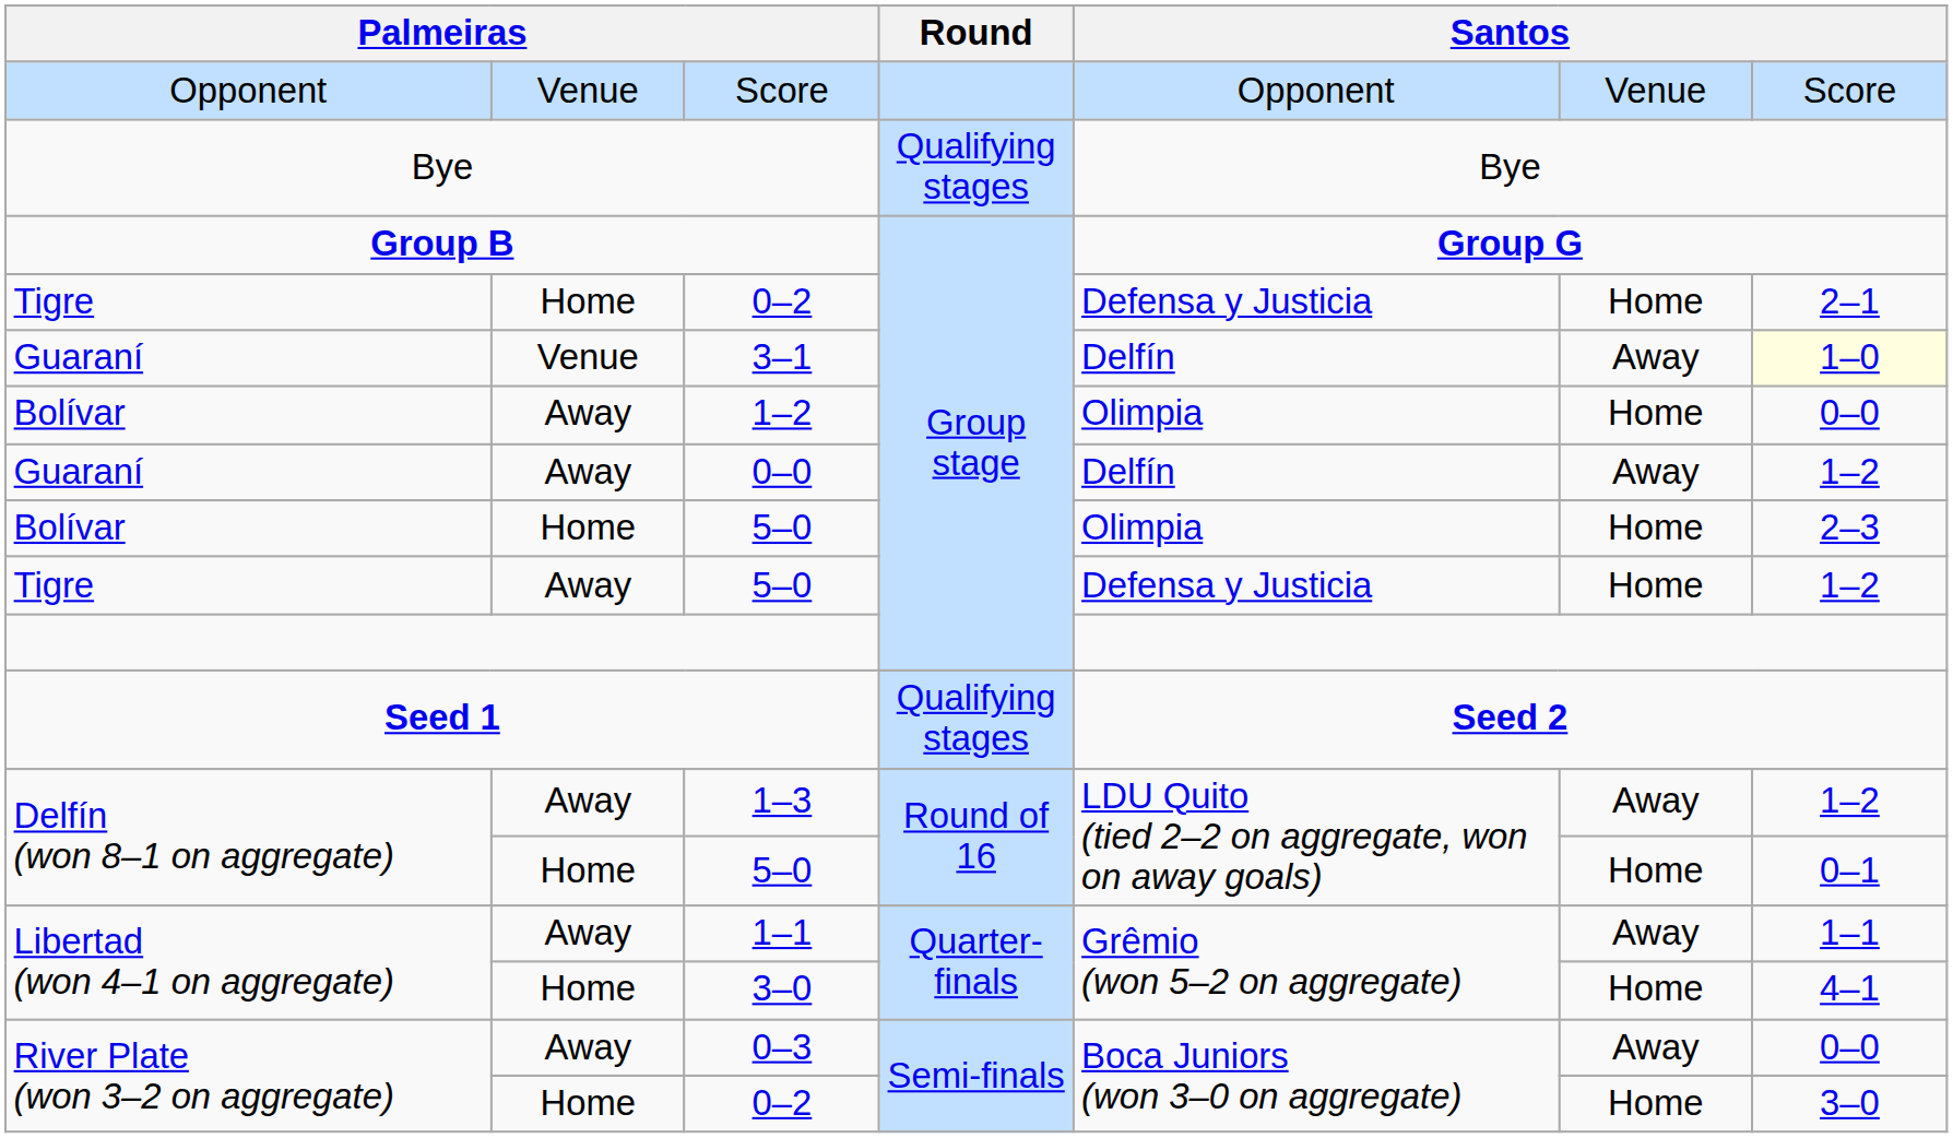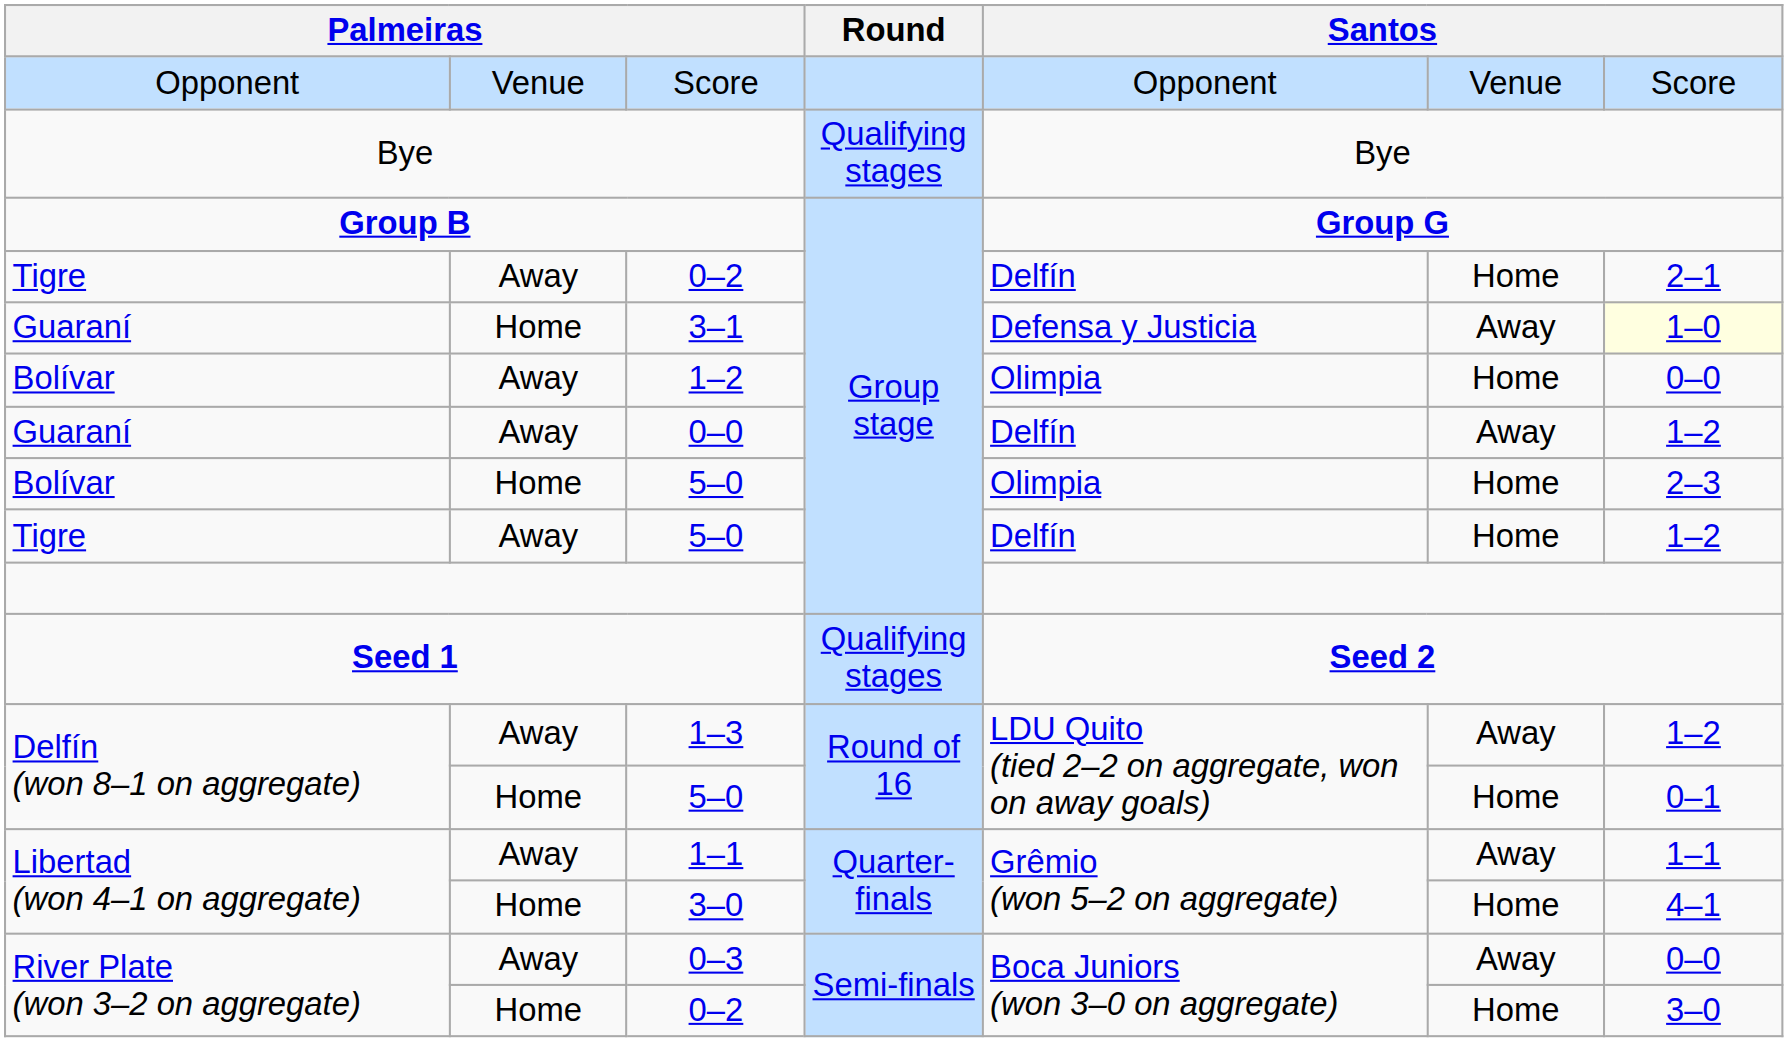 <table class="wikitable" style="text-align: center;">
 <tr>
 <th colspan=3> <a href='#'>Palmeiras</a></th>
 <th>Round</th>
 <th colspan=3> <a href='#'>Santos</a></th>
 </tr>
 <tr bgcolor=#c1e0ff>
 <td width=25%>Opponent</td>
 <td width=10%>Venue</td>
 <td width=10%>Score</td>
 <td width=10%></td>
 <td width=25%>Opponent</td>
 <td width=10%>Venue</td>
 <td width=10%>Score</td>
 </tr>
 <tr>
 <td colspan=3>Bye</td>
 <td bgcolor=#c1e0ff><a href='#'>Qualifying stages</a></td>
 <td colspan=3>Bye</td>
 </tr>
 <tr>
 <td colspan=3><strong><a href='#'>Group B</a></strong></td>
 <td rowspan=8 bgcolor=#c1e0ff><a href='#'>Group stage</a></td>
 <td colspan=3><strong><a href='#'>Group G</a></strong></td>
 </tr>
 <tr>
 <td align=left> <a href='#'>Tigre</a></td>
-<td>Home</td>
+<td>Away</td>
 <td><a href='#'>0–2</a></td>
-<td align=left> <a href='#'>Defensa y Justicia</a></td>
+<td align=left> <a href='#'>Delfín</a></td>
 <td>Home</td>
 <td><a href='#'>2–1</a></td>
 </tr>
 <tr>
 <td align=left> <a href='#'>Guaraní</a></td>
-<td width=10%>Venue</td>
+<td>Home</td>
 <td><a href='#'>3–1</a></td>
-<td align=left> <a href='#'>Delfín</a></td>
+<td align=left> <a href='#'>Defensa y Justicia</a></td>
 <td>Away</td>
 <td style="background: lightyellow;"><a href='#'>1–0</a></td>
 </tr>
 <tr>
 <td align=left> <a href='#'>Bolívar</a></td>
 <td>Away</td>
 <td><a href='#'>1–2</a></td>
 <td align=left> <a href='#'>Olimpia</a></td>
 <td>Home</td>
 <td><a href='#'>0–0</a></td>
 </tr>
 <tr>
 <td align=left> <a href='#'>Guaraní</a></td>
 <td>Away</td>
 <td><a href='#'>0–0</a></td>
 <td align=left> <a href='#'>Delfín</a></td>
 <td>Away</td>
 <td><a href='#'>1–2</a></td>
 </tr>
 <tr>
 <td align=left> <a href='#'>Bolívar</a></td>
 <td>Home</td>
 <td><a href='#'>5–0</a></td>
 <td align=left> <a href='#'>Olimpia</a></td>
 <td>Home</td>
 <td><a href='#'>2–3</a></td>
 </tr>
 <tr>
 <td align=left> <a href='#'>Tigre</a></td>
 <td>Away</td>
 <td><a href='#'>5–0</a></td>
-<td align=left> <a href='#'>Defensa y Justicia</a></td>
+<td align=left> <a href='#'>Delfín</a></td>
 <td>Home</td>
 <td><a href='#'>1–2</a></td>
 </tr>
 <tr>
 <td colspan=3 align=center valign=top><br></td>
 <td colspan=3 align=center valign=top><br></td>
 </tr>
 <tr>
 <td colspan=3><strong><a href='#'>Seed 1</a></strong></td>
 <td bgcolor=#c1e0ff><a href='#'>Qualifying stages</a></td>
 <td colspan=3><strong><a href='#'>Seed 2</a></strong></td>
 </tr>
 <tr>
 <td rowspan=2 align=left> <a href='#'>Delfín</a><br><em>(won 8–1 on aggregate)</em></td>
 <td>Away</td>
 <td><a href='#'>1–3</a></td>
 <td rowspan=2 bgcolor=#c1e0ff><a href='#'>Round of 16</a></td>
 <td rowspan=2 align=left> <a href='#'>LDU Quito</a><br><em>(tied 2–2 on aggregate, won on away goals)</em></td>
 <td>Away</td>
 <td><a href='#'>1–2</a></td>
 </tr>
 <tr>
 <td>Home</td>
 <td><a href='#'>5–0</a></td>
 <td>Home</td>
 <td><a href='#'>0–1</a></td>
 </tr>
 <tr>
 <td rowspan=2 align=left> <a href='#'>Libertad</a><br><em>(won 4–1 on aggregate)</em></td>
 <td>Away</td>
 <td><a href='#'>1–1</a></td>
 <td rowspan=2 bgcolor=#c1e0ff><a href='#'>Quarter-finals</a></td>
 <td rowspan=2 align=left> <a href='#'>Grêmio</a><br><em>(won 5–2 on aggregate)</em></td>
 <td>Away</td>
 <td><a href='#'>1–1</a></td>
 </tr>
 <tr>
 <td>Home</td>
 <td><a href='#'>3–0</a></td>
 <td>Home</td>
 <td><a href='#'>4–1</a></td>
 </tr>
 <tr>
 <td rowspan=2 align=left> <a href='#'>River Plate</a><br><em>(won 3–2 on aggregate)</em></td>
 <td>Away</td>
 <td><a href='#'>0–3</a></td>
 <td rowspan=2 bgcolor=#c1e0ff><a href='#'>Semi-finals</a></td>
 <td rowspan=2 align=left> <a href='#'>Boca Juniors</a><br><em>(won 3–0 on aggregate)</em></td>
 <td>Away</td>
 <td><a href='#'>0–0</a></td>
 </tr>
 <tr>
 <td>Home</td>
 <td><a href='#'>0–2</a></td>
 <td>Home</td>
 <td><a href='#'>3–0</a></td>
 </tr>
 </table>
